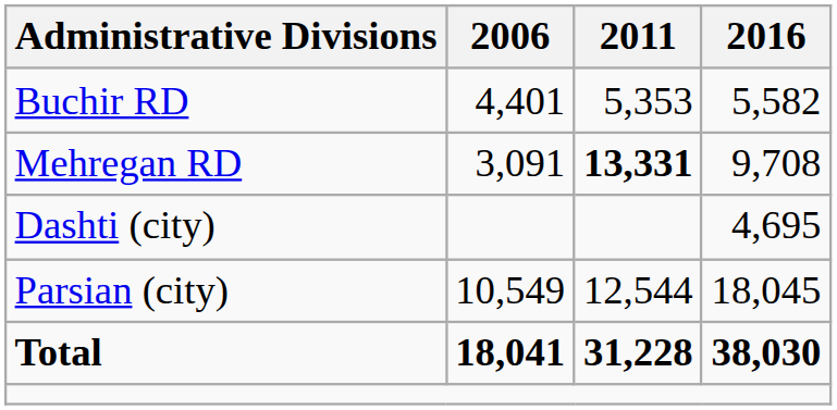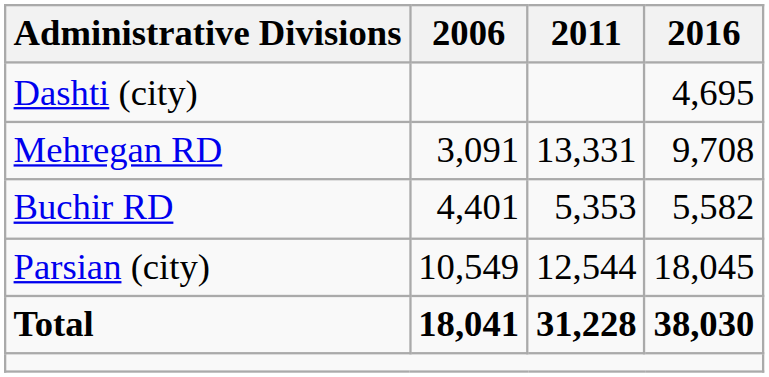 <table class="wikitable">
 <tr>
 <th>Administrative Divisions</th>
 <th>2006</th>
 <th>2011</th>
 <th>2016</th>
 </tr>
 <tr>
+<td><a href='#'>Dashti</a> (city)</td>
+<td style="text-align: right;"></td>
+<td style="text-align: right;"></td>
+<td style="text-align: right;">4,695</td>
+</tr>
+<tr>
+<td><a href='#'>Mehregan RD</a></td>
+<td style="text-align: right;">3,091</td>
+<td style="text-align: right;">13,331</td>
+<td style="text-align: right;">9,708</td>
+</tr>
+<tr>
 <td><a href='#'>Buchir RD</a></td>
 <td style="text-align: right;">4,401</td>
 <td style="text-align: right;">5,353</td>
 <td style="text-align: right;">5,582</td>
-</tr>
-<tr>
-<td><a href='#'>Mehregan RD</a></td>
-<td style="text-align: right;">3,091</td>
-<td style="text-align: right;"><strong>13,331</strong></td>
-<td style="text-align: right;">9,708</td>
-</tr>
-<tr>
-<td><a href='#'>Dashti</a> (city)</td>
-<td style="text-align: right;"></td>
-<td style="text-align: right;"></td>
-<td style="text-align: right;">4,695</td>
 </tr>
 <tr>
 <td><a href='#'>Parsian</a> (city)</td>
 <td style="text-align: right;">10,549</td>
 <td style="text-align: right;">12,544</td>
 <td style="text-align: right;">18,045</td>
 </tr>
 <tr>
 <td><strong>Total</strong></td>
 <td style="text-align: right;"><strong>18,041</strong></td>
 <td style="text-align: right;"><strong>31,228</strong></td>
 <td style="text-align: right;"><strong>38,030</strong></td>
 </tr>
 <tr>
 <td colspan=4></td>
 </tr>
 </table>
